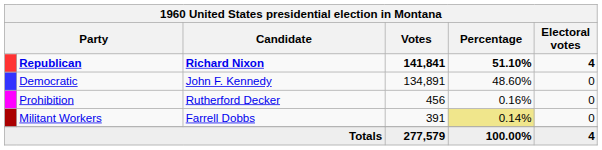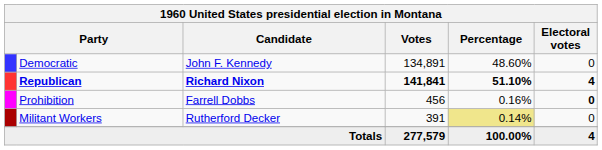 <table class="wikitable" style="font-size: 95%;">
 <tr>
 <th colspan="6">1960 United States presidential election in Montana</th>
 </tr>
 <tr>
 <th colspan="2" style="width: 15em">Party</th>
 <th style="width: 17em">Candidate</th>
 <th style="width: 5em">Votes</th>
 <th style="width: 7em">Percentage</th>
 <th style="width: 5em">Electoral votes</th>
 </tr>
 <tr>
+<th style="background-color:#3333FF; width: 3px"></th>
+<td style="width: 130px"><a href='#'>Democratic</a></td>
+<td><a href='#'>John F. Kennedy</a></td>
+<td align="right">134,891</td>
+<td align="right">48.60%</td>
+<td align="right">0</td>
+</tr>
+<tr>
 <th style="background-color:#FF3333; width: 3px"></th>
 <td style="width: 130px"><strong><a href='#'>Republican</a></strong></td>
 <td><strong><a href='#'>Richard Nixon</a></strong></td>
 <td align="right"><strong>141,841</strong></td>
 <td align="right"><strong>51.10%</strong></td>
 <td align="right"><strong>4</strong></td>
 </tr>
 <tr>
-<th style="background-color:#3333FF; width: 3px"></th>
-<td style="width: 130px"><a href='#'>Democratic</a></td>
-<td><a href='#'>John F. Kennedy</a></td>
-<td align="right">134,891</td>
-<td align="right">48.60%</td>
-<td align="right">0</td>
-</tr>
-<tr>
 <th style="background-color:#FF00FF; width: 3px"></th>
 <td style="width: 130px"><a href='#'>Prohibition</a></td>
-<td><a href='#'>Rutherford Decker</a></td>
+<td><a href='#'>Farrell Dobbs</a></td>
 <td align="right">456</td>
 <td align="right">0.16%</td>
-<td align="right">0</td>
+<td align="right"><strong>0</strong></td>
 </tr>
 <tr>
 <th style="background-color:#aa0000; width: 3px"></th>
 <td style="width: 130px"><a href='#'>Militant Workers</a></td>
-<td><a href='#'>Farrell Dobbs</a></td>
+<td><a href='#'>Rutherford Decker</a></td>
 <td align="right">391</td>
 <td align="right" style="background: khaki;">0.14%</td>
 <td align="right">0</td>
 </tr>
 <tr>
 </tr>
 <tr bgcolor="#EEEEEE">
 <td colspan="3" align="right"><strong>Totals</strong></td>
 <td align="right"><strong>277,579</strong></td>
 <td align="right"><strong>100.00%</strong></td>
 <td align="right"><strong>4</strong></td>
 </tr>
 </table>
